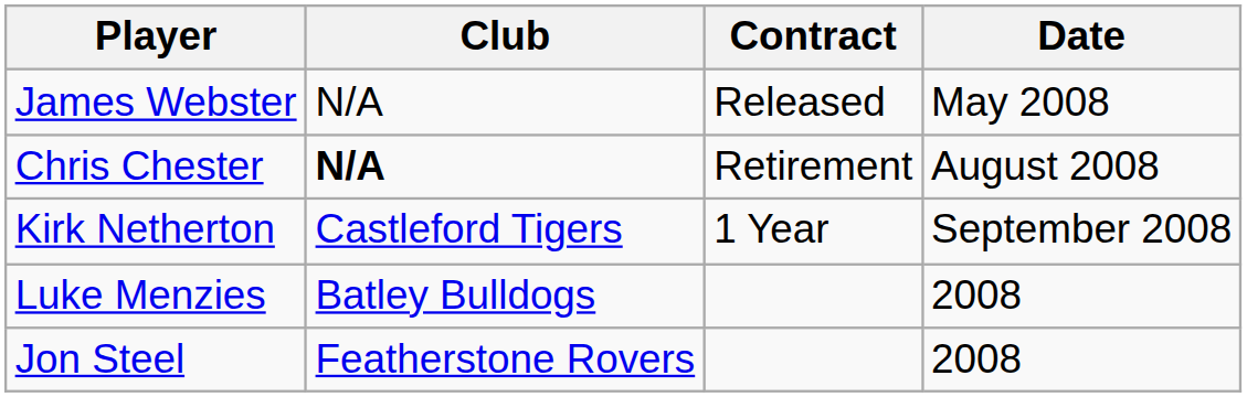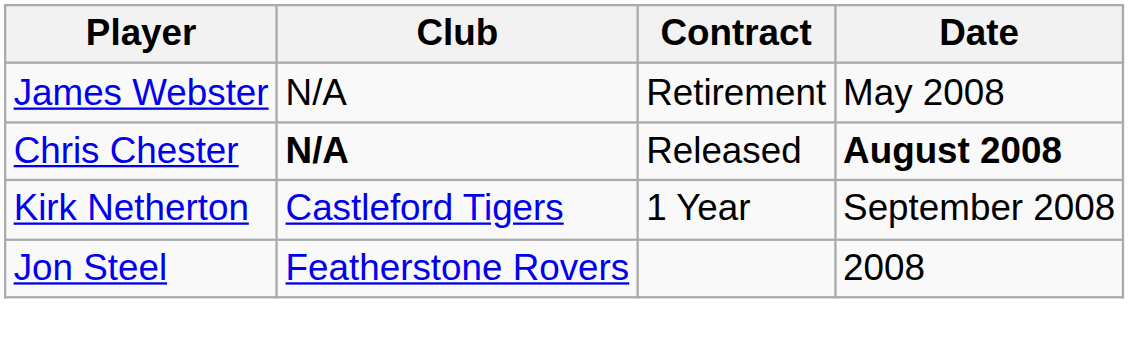 <table class="wikitable">
 <tr>
 <th>Player</th>
 <th>Club</th>
 <th>Contract</th>
 <th>Date</th>
 </tr>
 <tr>
 <td> <a href='#'>James Webster</a></td>
 <td>N/A</td>
-<td>Released</td>
+<td>Retirement</td>
 <td>May 2008</td>
 </tr>
 <tr>
 <td> <a href='#'>Chris Chester</a></td>
 <td><strong>N/A</strong></td>
-<td>Retirement</td>
-<td>August 2008</td>
+<td>Released</td>
+<td><strong>August 2008</strong></td>
 </tr>
 <tr>
 <td> <a href='#'>Kirk Netherton</a></td>
 <td> <a href='#'>Castleford Tigers</a></td>
 <td>1 Year</td>
 <td>September 2008</td>
 </tr>
 <tr>
-<td> <a href='#'>Luke Menzies</a></td>
-<td> <a href='#'>Batley Bulldogs</a></td>
-<td></td>
-<td>2008</td>
-</tr>
-<tr>
 <td> <a href='#'>Jon Steel</a></td>
 <td> <a href='#'>Featherstone Rovers</a></td>
 <td></td>
 <td>2008</td>
 </tr>
 </table>
